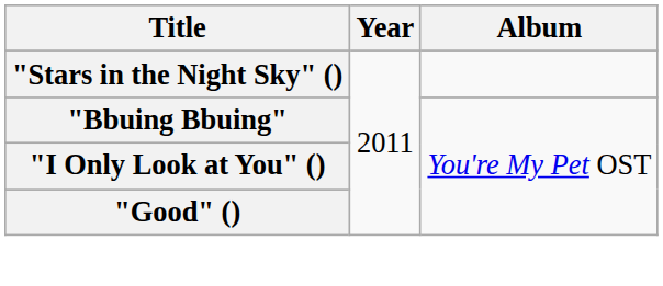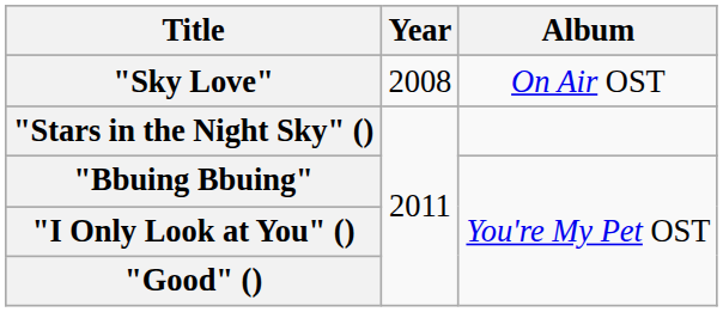 <table class="wikitable plainrowheaders" style="text-align:center">
 <tr>
 <th scope="col">Title</th>
 <th scope="col">Year</th>
 <th scope="col">Album</th>
+</tr>
+<tr>
+<th scope="row">"Sky Love"</th>
+<td>2008</td>
+<td><em><a href='#'>On Air</a></em> OST</td>
 </tr>
 <tr>
 <th scope="row">"Stars in the Night Sky" ()<br></th>
 <td rowspan="4">2011</td>
 <td></td>
 </tr>
 <tr>
 <th scope="row">"Bbuing Bbuing"<br></th>
 <td rowspan="3"><em><a href='#'>You're My Pet</a></em> OST</td>
 </tr>
 <tr>
 <th scope="row">"I Only Look at You" ()<br></th>
 </tr>
 <tr>
 <th scope="row">"Good" ()</th>
 </tr>
 </table>
